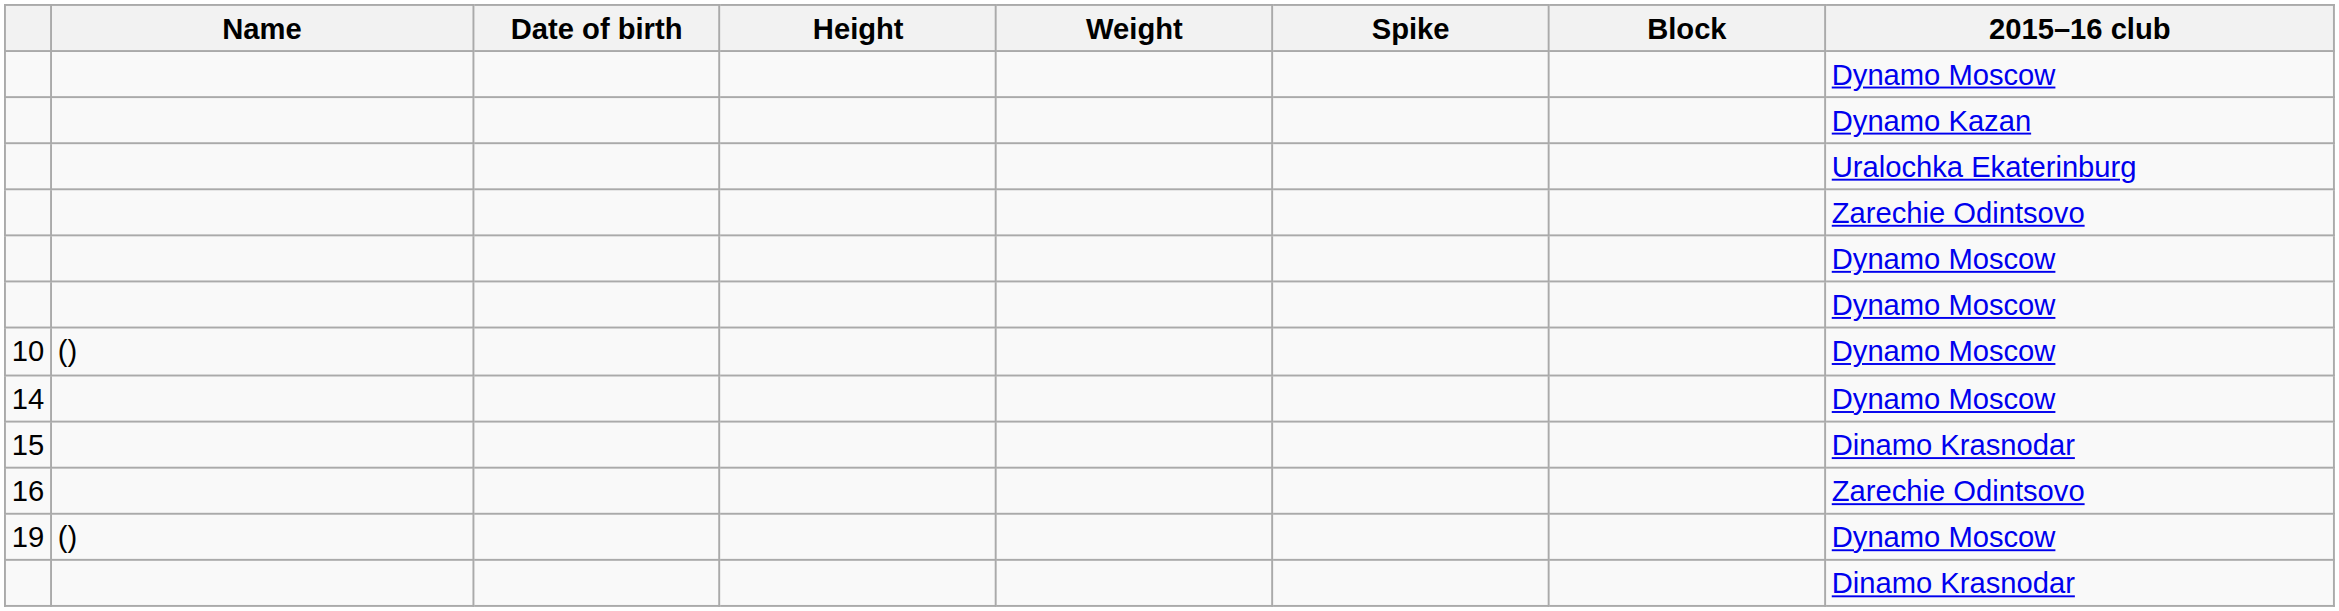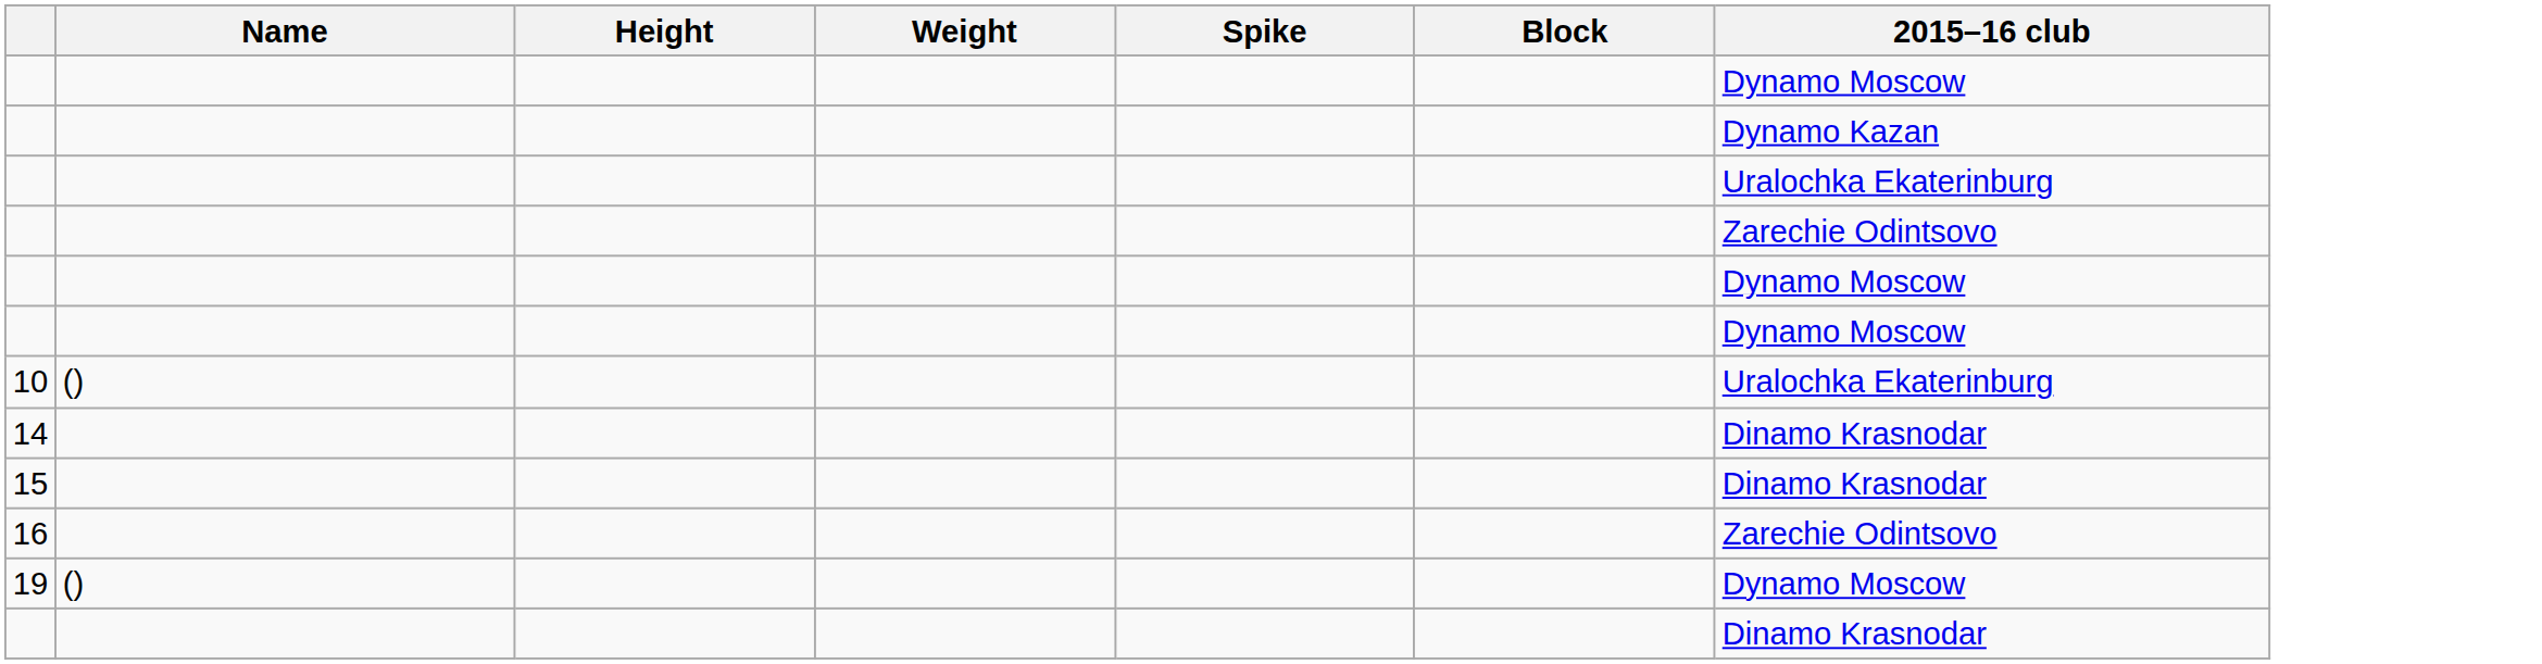 <table class="wikitable sortable" style="font-size:95%; text-align:center;">
 <tr>
 <th></th>
 <th style="width:14em">Name</th>
-<th style="width:8em">Date of birth</th>
 <th style="width:9em">Height</th>
 <th style="width:9em">Weight</th>
 <th style="width:9em">Spike</th>
 <th style="width:9em">Block</th>
 <th style="width:17em">2015–16 club</th>
 </tr>
 <tr>
 <td></td>
 <td align=left></td>
-<td align=right></td>
 <td></td>
 <td></td>
 <td></td>
 <td></td>
 <td align=left> <a href='#'>Dynamo Moscow</a></td>
 </tr>
 <tr>
 <td></td>
 <td align=left></td>
-<td align=right></td>
 <td></td>
 <td></td>
 <td></td>
 <td></td>
 <td align=left> <a href='#'>Dynamo Kazan</a></td>
 </tr>
 <tr>
 <td></td>
 <td align=left></td>
-<td align=right></td>
 <td></td>
 <td></td>
 <td></td>
 <td></td>
 <td align=left> <a href='#'>Uralochka Ekaterinburg</a></td>
 </tr>
 <tr>
 <td></td>
 <td align=left></td>
-<td align=right></td>
 <td></td>
 <td></td>
 <td></td>
 <td></td>
 <td align=left> <a href='#'>Zarechie Odintsovo</a></td>
 </tr>
 <tr>
 <td></td>
 <td align=left></td>
-<td align=right></td>
 <td></td>
 <td></td>
 <td></td>
 <td></td>
 <td align=left> <a href='#'>Dynamo Moscow</a></td>
 </tr>
 <tr>
 <td></td>
 <td align=left></td>
-<td align=right></td>
 <td></td>
 <td></td>
 <td></td>
 <td></td>
 <td align=left> <a href='#'>Dynamo Moscow</a></td>
 </tr>
 <tr>
 <td>10</td>
 <td align=left> ()</td>
-<td align=right></td>
 <td></td>
 <td></td>
 <td></td>
 <td></td>
-<td align=left> <a href='#'>Dynamo Moscow</a></td>
+<td align=left> <a href='#'>Uralochka Ekaterinburg</a></td>
 </tr>
 <tr>
 <td>14</td>
 <td align=left></td>
-<td align=right></td>
 <td></td>
 <td></td>
 <td></td>
 <td></td>
-<td align=left> <a href='#'>Dynamo Moscow</a></td>
+<td align=left> <a href='#'>Dinamo Krasnodar</a></td>
 </tr>
 <tr>
 <td>15</td>
 <td align=left></td>
-<td align=right></td>
 <td></td>
 <td></td>
 <td></td>
 <td></td>
 <td align=left> <a href='#'>Dinamo Krasnodar</a></td>
 </tr>
 <tr>
 <td>16</td>
 <td align=left></td>
-<td align=right></td>
 <td></td>
 <td></td>
 <td></td>
 <td></td>
 <td align=left>  <a href='#'>Zarechie Odintsovo</a></td>
 </tr>
 <tr>
 <td>19</td>
 <td align=left> ()</td>
-<td align=right></td>
 <td></td>
 <td></td>
 <td></td>
 <td></td>
 <td align=left> <a href='#'>Dynamo Moscow</a></td>
 </tr>
 <tr>
 <td></td>
 <td align=left></td>
-<td align=right></td>
 <td></td>
 <td></td>
 <td></td>
 <td></td>
 <td align=left> <a href='#'>Dinamo Krasnodar</a></td>
 </tr>
 </table>
